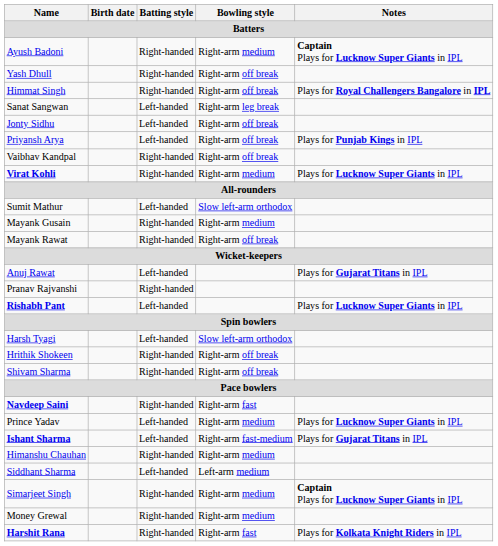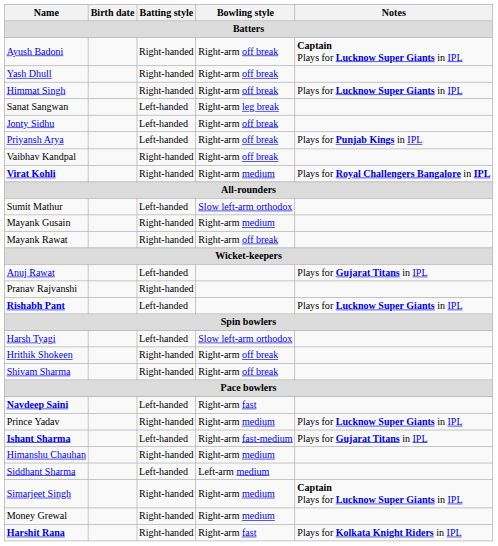 <table class="wikitable" style="font-size:95%;">
 <tr>
 <th align=center>Name</th>
 <th align=center>Birth date</th>
 <th align=center>Batting style</th>
 <th align=center>Bowling style</th>
 <th align=center>Notes</th>
 </tr>
 <tr>
 <th colspan="6" style="background: #DCDCDC" align=center>Batters</th>
 </tr>
 <tr>
 <td><a href='#'>Ayush Badoni</a></td>
 <td></td>
 <td>Right-handed</td>
-<td>Right-arm <a href='#'>medium</a></td>
+<td>Right-arm <a href='#'>off break</a></td>
 <td><strong>Captain</strong> <br> Plays for <strong><a href='#'>Lucknow Super Giants</a></strong> in <a href='#'>IPL</a></td>
 </tr>
 <tr>
 <td><a href='#'>Yash Dhull</a></td>
 <td></td>
 <td>Right-handed</td>
 <td>Right-arm <a href='#'>off break</a></td>
 <td></td>
 </tr>
 <tr>
 <td><a href='#'>Himmat Singh</a></td>
 <td></td>
 <td>Right-handed</td>
 <td>Right-arm <a href='#'>off break</a></td>
-<td>Plays for <strong><a href='#'>Royal Challengers Bangalore</a></strong> in <strong><a href='#'>IPL</a></strong></td>
+<td>Plays for <strong><a href='#'>Lucknow Super Giants</a></strong> in <a href='#'>IPL</a></td>
 </tr>
 <tr>
 <td>Sanat Sangwan</td>
 <td></td>
 <td>Left-handed</td>
 <td>Right-arm <a href='#'>leg break</a></td>
 <td></td>
 </tr>
 <tr>
 <td><a href='#'>Jonty Sidhu</a></td>
 <td></td>
 <td>Left-handed</td>
 <td>Right-arm <a href='#'>off break</a></td>
 <td></td>
 </tr>
 <tr>
 <td><a href='#'>Priyansh Arya</a></td>
 <td></td>
 <td>Left-handed</td>
 <td>Right-arm <a href='#'>off break</a></td>
 <td>Plays for <strong><a href='#'>Punjab Kings</a></strong> in <a href='#'>IPL</a></td>
 </tr>
 <tr>
 <td>Vaibhav Kandpal</td>
 <td></td>
 <td>Right-handed</td>
 <td>Right-arm <a href='#'>off break</a></td>
 <td></td>
 </tr>
 <tr>
 <td><strong><a href='#'>Virat Kohli</a></strong></td>
 <td></td>
 <td>Right-handed</td>
 <td>Right-arm <a href='#'>medium</a></td>
-<td>Plays for <strong><a href='#'>Lucknow Super Giants</a></strong> in <a href='#'>IPL</a></td>
+<td>Plays for <strong><a href='#'>Royal Challengers Bangalore</a></strong> in <strong><a href='#'>IPL</a></strong></td>
 </tr>
 <tr>
 <th colspan="6" style="background: #DCDCDC" align=center>All-rounders</th>
 </tr>
 <tr>
 <td>Sumit Mathur</td>
 <td></td>
 <td>Left-handed</td>
 <td><a href='#'>Slow left-arm orthodox</a></td>
 <td></td>
 </tr>
 <tr>
 <td>Mayank Gusain</td>
 <td></td>
 <td>Right-handed</td>
 <td>Right-arm <a href='#'>medium</a></td>
 <td></td>
 </tr>
 <tr>
 <td>Mayank Rawat</td>
 <td></td>
 <td>Right-handed</td>
 <td>Right-arm <a href='#'>off break</a></td>
 <td></td>
 </tr>
 <tr>
 <th colspan="6" style="background: #DCDCDC" align=center>Wicket-keepers</th>
 </tr>
 <tr>
 <td><a href='#'>Anuj Rawat</a></td>
 <td></td>
 <td>Left-handed</td>
 <td></td>
 <td>Plays for <strong><a href='#'>Gujarat Titans</a></strong> in <a href='#'>IPL</a></td>
 </tr>
 <tr>
 <td>Pranav Rajvanshi</td>
 <td></td>
 <td>Right-handed</td>
 <td></td>
 <td></td>
 </tr>
 <tr>
 <td><strong><a href='#'>Rishabh Pant</a></strong></td>
 <td></td>
 <td>Left-handed</td>
 <td></td>
 <td>Plays for <strong><a href='#'>Lucknow Super Giants</a></strong> in <a href='#'>IPL</a></td>
 </tr>
 <tr>
 <th colspan="6" style="background: #DCDCDC" align=center>Spin bowlers</th>
 </tr>
 <tr>
 <td><a href='#'>Harsh Tyagi</a></td>
 <td></td>
 <td>Left-handed</td>
 <td><a href='#'>Slow left-arm orthodox</a></td>
 <td></td>
 </tr>
 <tr>
 <td><a href='#'>Hrithik Shokeen</a></td>
 <td></td>
 <td>Right-handed</td>
 <td>Right-arm <a href='#'>off break</a></td>
 <td></td>
 </tr>
 <tr>
 <td><a href='#'>Shivam Sharma</a></td>
 <td></td>
 <td>Right-handed</td>
 <td>Right-arm <a href='#'>off break</a></td>
 <td></td>
 </tr>
 <tr>
 <th colspan="6" style="background: #DCDCDC" align=center>Pace bowlers</th>
 </tr>
 <tr>
 <td><strong><a href='#'>Navdeep Saini</a></strong></td>
 <td></td>
-<td>Right-handed</td>
+<td>Left-handed</td>
 <td>Right-arm <a href='#'>fast</a></td>
 <td></td>
 </tr>
 <tr>
 <td>Prince Yadav</td>
 <td></td>
-<td>Left-handed</td>
+<td>Right-handed</td>
 <td>Right-arm <a href='#'>medium</a></td>
 <td>Plays for <strong><a href='#'>Lucknow Super Giants</a></strong> in <a href='#'>IPL</a></td>
 </tr>
 <tr>
 <td><strong><a href='#'>Ishant Sharma</a></strong></td>
 <td></td>
 <td>Left-handed</td>
 <td>Right-arm <a href='#'>fast-medium</a></td>
 <td>Plays for <strong><a href='#'>Gujarat Titans</a></strong> in <a href='#'>IPL</a></td>
 </tr>
 <tr>
 <td><a href='#'>Himanshu Chauhan</a></td>
 <td></td>
 <td>Right-handed</td>
 <td>Right-arm <a href='#'>medium</a></td>
 <td></td>
 </tr>
 <tr>
 <td><a href='#'>Siddhant Sharma</a></td>
 <td></td>
 <td>Left-handed</td>
 <td>Left-arm <a href='#'>medium</a></td>
 <td></td>
 </tr>
 <tr>
 <td><a href='#'>Simarjeet Singh</a></td>
 <td></td>
 <td>Right-handed</td>
 <td>Right-arm <a href='#'>medium</a></td>
 <td><strong>Captain</strong> <br> Plays for <strong><a href='#'>Lucknow Super Giants</a></strong> in <a href='#'>IPL</a></td>
 </tr>
 <tr>
 <td>Money Grewal</td>
 <td></td>
 <td>Right-handed</td>
 <td>Right-arm <a href='#'>medium</a></td>
 <td></td>
 </tr>
 <tr>
 <td><strong><a href='#'>Harshit Rana</a></strong></td>
 <td></td>
 <td>Right-handed</td>
 <td>Right-arm <a href='#'>fast</a></td>
 <td>Plays for <strong><a href='#'>Kolkata Knight Riders</a></strong> in <a href='#'>IPL</a></td>
 </tr>
 </table>
